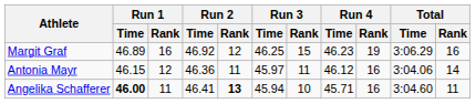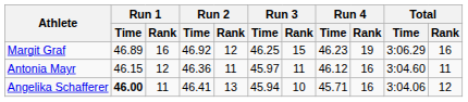 <table class="wikitable" border="1" style="font-size:90%">
 <tr>
 <th rowspan="2">Athlete</th>
 <th colspan="2">Run 1</th>
 <th colspan="2">Run 2</th>
 <th colspan="2">Run 3</th>
 <th colspan="2">Run 4</th>
 <th colspan="2">Total</th>
 </tr>
 <tr>
 <th>Time</th>
 <th>Rank</th>
 <th>Time</th>
 <th>Rank</th>
 <th>Time</th>
 <th>Rank</th>
 <th>Time</th>
 <th>Rank</th>
 <th>Time</th>
 <th>Rank</th>
 </tr>
 <tr>
 <td><a href='#'>Margit Graf</a></td>
 <td align="center">46.89</td>
 <td align="center">16</td>
 <td align="center">46.92</td>
 <td align="center">12</td>
 <td align="center">46.25</td>
 <td align="center">15</td>
 <td align="center">46.23</td>
 <td align="center">19</td>
 <td align="center">3:06.29</td>
 <td align="center">16</td>
 </tr>
 <tr>
 <td><a href='#'>Antonia Mayr</a></td>
 <td align="center">46.15</td>
 <td align="center">12</td>
 <td align="center">46.36</td>
 <td align="center">11</td>
 <td align="center">45.97</td>
 <td align="center">11</td>
 <td align="center">46.12</td>
 <td align="center">16</td>
-<td align="center">3:04.06</td>
-<td align="center">14</td>
+<td align="center">3:04.60</td>
+<td align="center">11</td>
 </tr>
 <tr>
 <td><a href='#'>Angelika Schafferer</a></td>
 <td align="center"><strong>46.00</strong></td>
 <td align="center">11</td>
 <td align="center">46.41</td>
-<td align="center"><strong>13</strong></td>
+<td align="center">13</td>
 <td align="center">45.94</td>
 <td align="center">10</td>
 <td align="center">45.71</td>
 <td align="center">16</td>
-<td align="center">3:04.60</td>
-<td align="center">11</td>
+<td align="center">3:04.06</td>
+<td align="center">12</td>
 </tr>
 </table>
